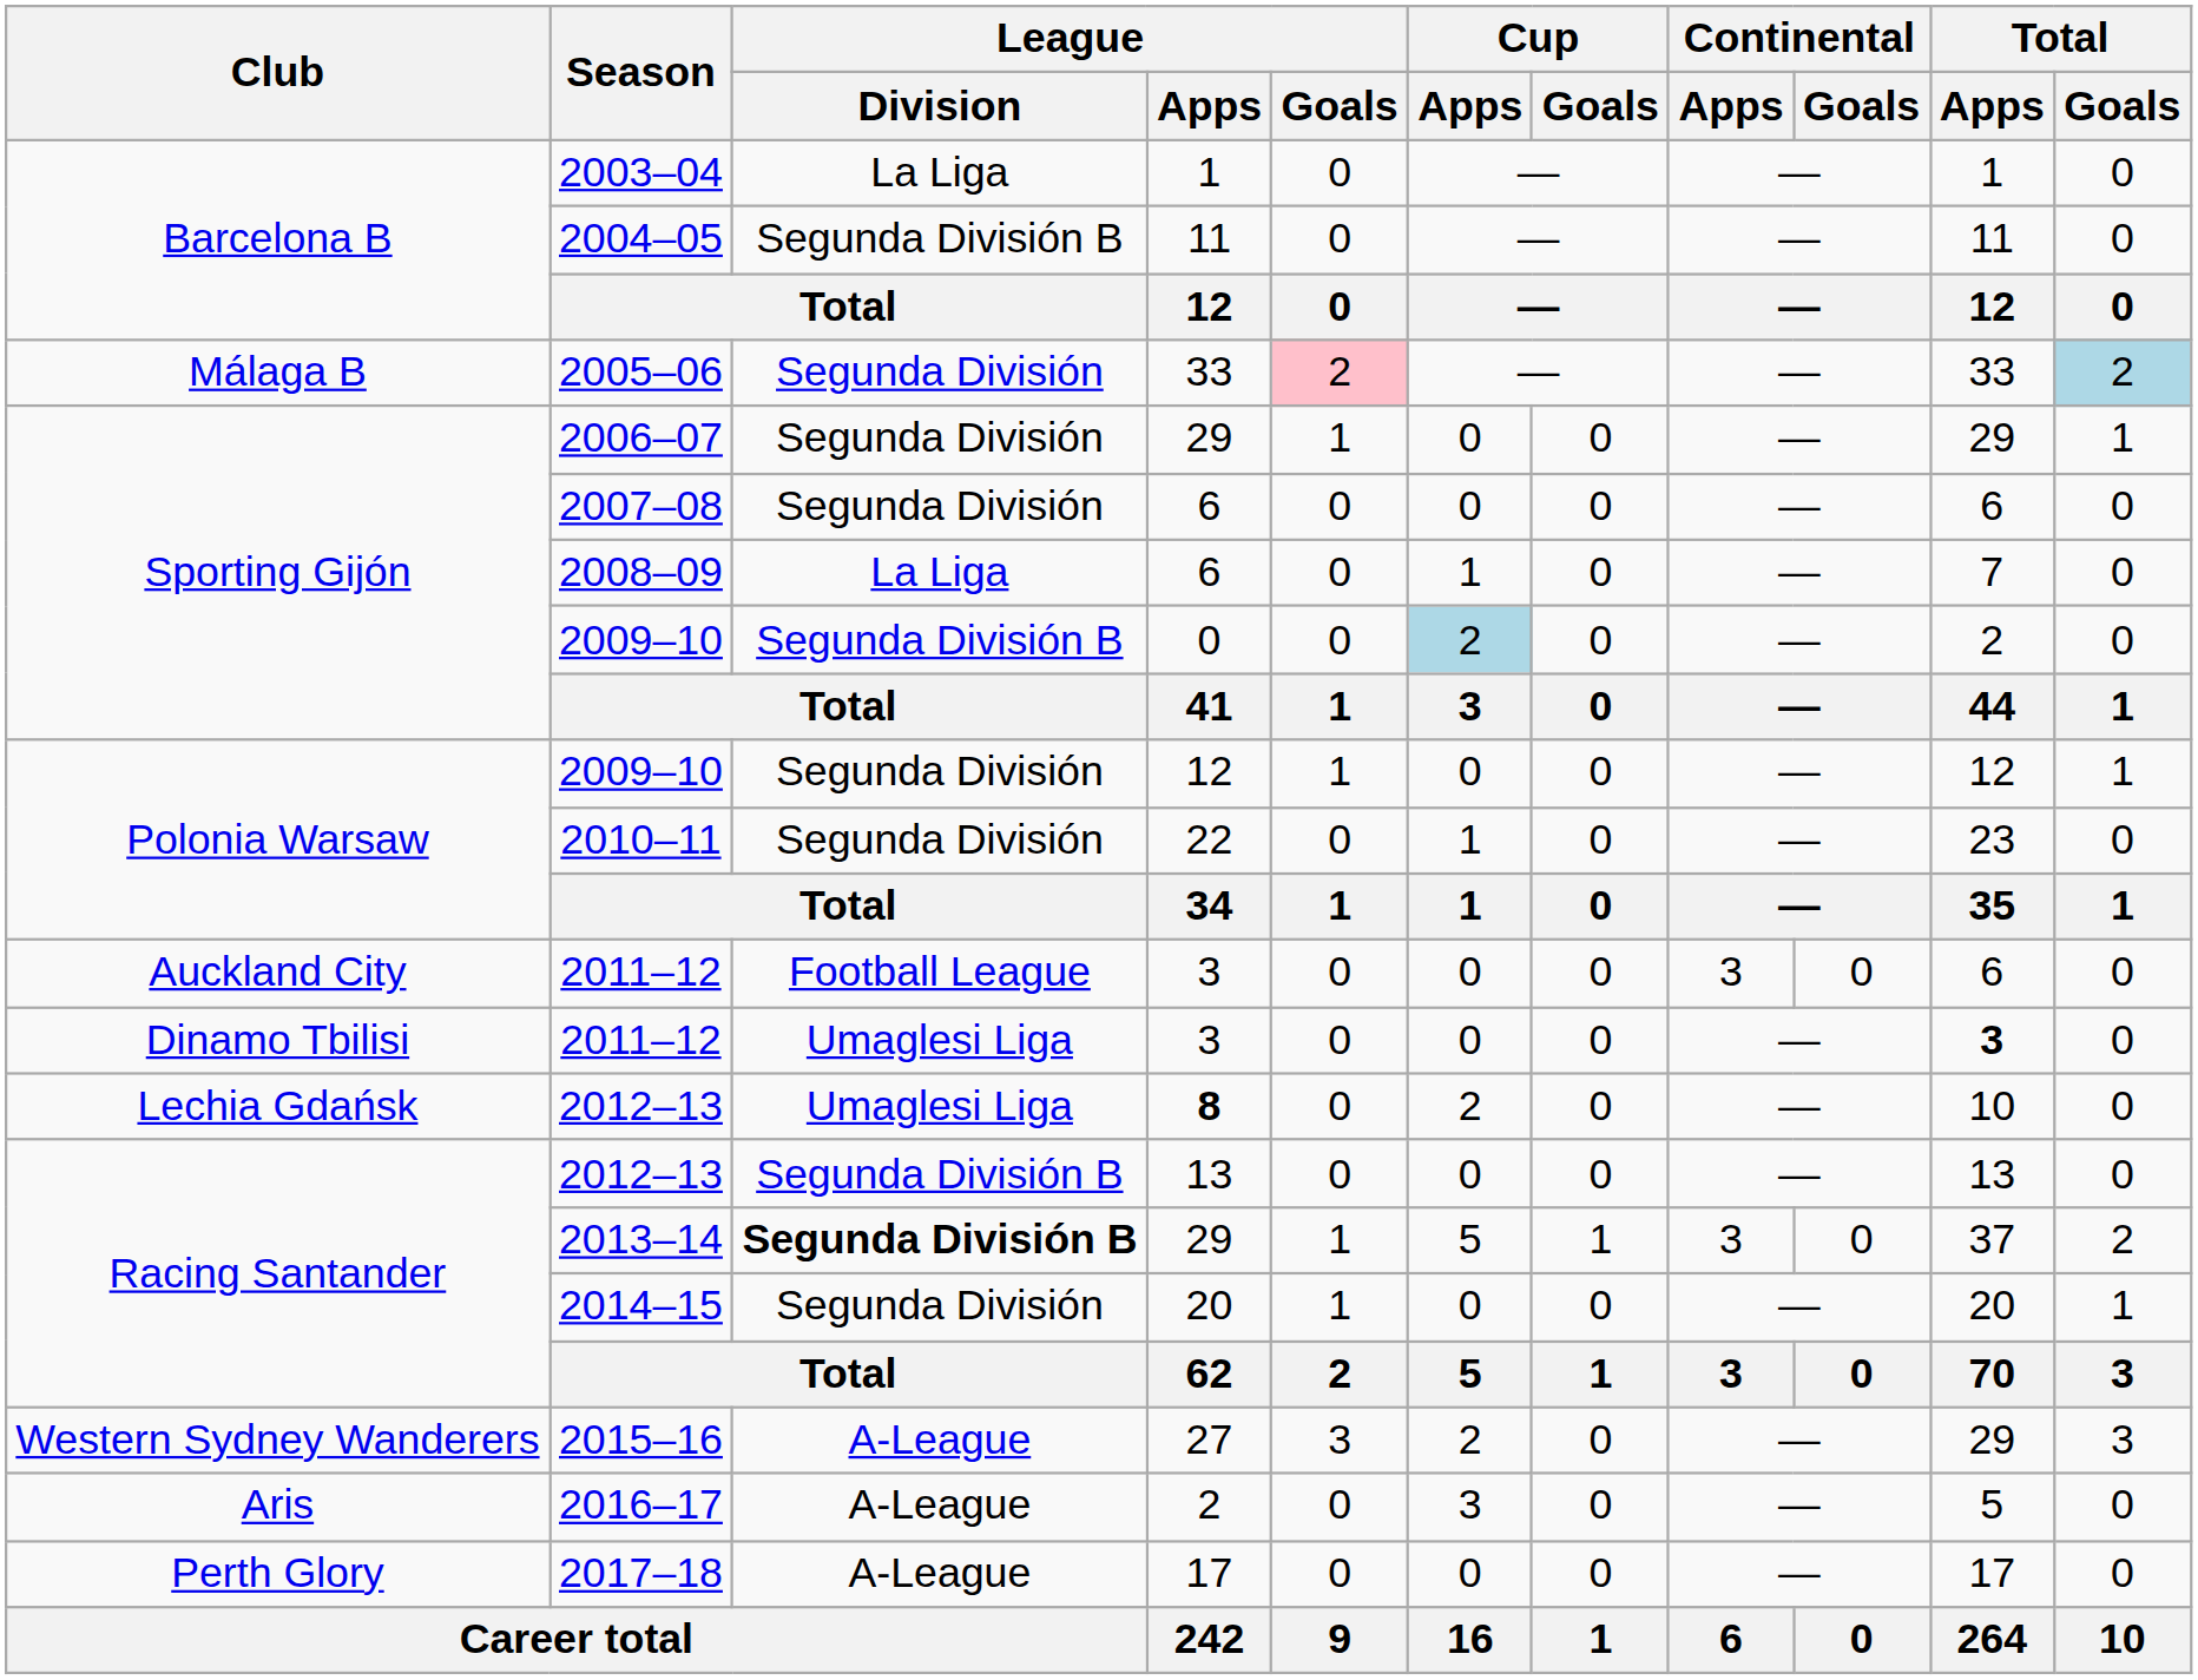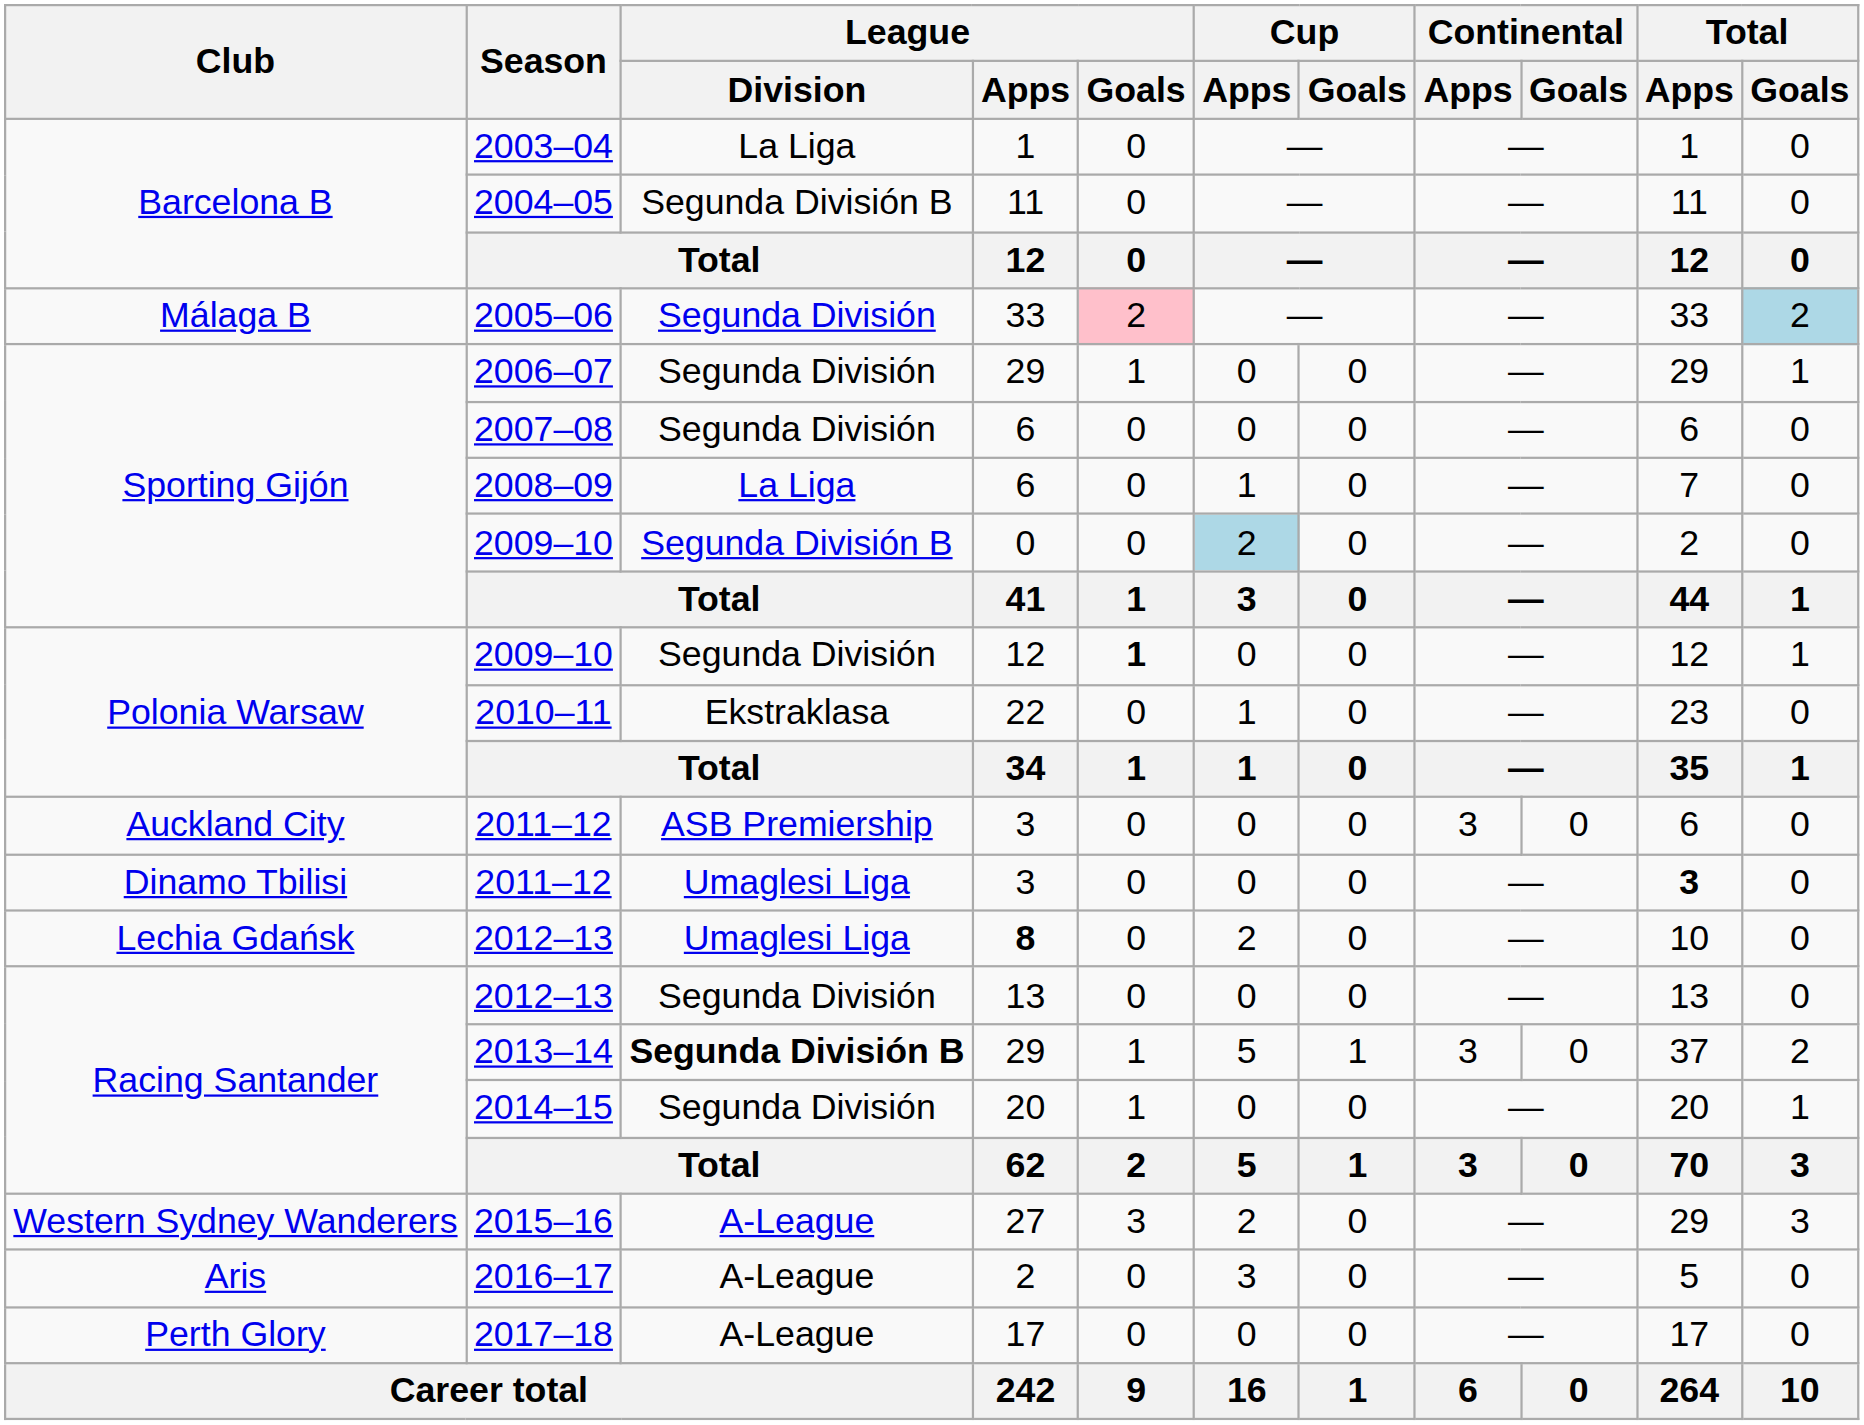 <table class="wikitable" style="text-align: center;">
 <tr>
 <th rowspan="2">Club</th>
 <th rowspan="2">Season</th>
 <th colspan="3">League</th>
 <th colspan="2">Cup</th>
 <th colspan="2">Continental</th>
 <th colspan="2">Total</th>
 </tr>
 <tr>
 <th>Division</th>
 <th>Apps</th>
 <th>Goals</th>
 <th>Apps</th>
 <th>Goals</th>
 <th>Apps</th>
 <th>Goals</th>
 <th>Apps</th>
 <th>Goals</th>
 </tr>
 <tr>
 <td rowspan="3"><a href='#'>Barcelona B</a></td>
 <td><a href='#'>2003–04</a></td>
 <td>La Liga</td>
 <td>1</td>
 <td>0</td>
 <td colspan="2">—</td>
 <td colspan="2">—</td>
 <td>1</td>
 <td>0</td>
 </tr>
 <tr>
 <td><a href='#'>2004–05</a></td>
 <td>Segunda División B</td>
 <td>11</td>
 <td>0</td>
 <td colspan="2">—</td>
 <td colspan="2">—</td>
 <td>11</td>
 <td>0</td>
 </tr>
 <tr>
 <th colspan="2">Total</th>
 <th>12</th>
 <th>0</th>
 <th colspan="2">—</th>
 <th colspan="2">—</th>
 <th>12</th>
 <th>0</th>
 </tr>
 <tr>
 <td rowspan="1"><a href='#'>Málaga B</a></td>
 <td><a href='#'>2005–06</a></td>
 <td><a href='#'>Segunda División</a></td>
 <td>33</td>
 <td style="background: pink;">2</td>
 <td colspan="2">—</td>
 <td colspan="2">—</td>
 <td>33</td>
 <td style="background: lightblue;">2</td>
 </tr>
 <tr>
 <td rowspan="5"><a href='#'>Sporting Gijón</a></td>
 <td><a href='#'>2006–07</a></td>
 <td>Segunda División</td>
 <td>29</td>
 <td>1</td>
 <td>0</td>
 <td>0</td>
 <td colspan="2">—</td>
 <td>29</td>
 <td>1</td>
 </tr>
 <tr>
 <td><a href='#'>2007–08</a></td>
 <td>Segunda División</td>
 <td>6</td>
 <td>0</td>
 <td>0</td>
 <td>0</td>
 <td colspan="2">—</td>
 <td>6</td>
 <td>0</td>
 </tr>
 <tr>
 <td><a href='#'>2008–09</a></td>
 <td><a href='#'>La Liga</a></td>
 <td>6</td>
 <td>0</td>
 <td>1</td>
 <td>0</td>
 <td colspan="2">—</td>
 <td>7</td>
 <td>0</td>
 </tr>
 <tr>
 <td><a href='#'>2009–10</a></td>
 <td><a href='#'>Segunda División B</a></td>
 <td>0</td>
 <td>0</td>
 <td style="background: lightblue;">2</td>
 <td>0</td>
 <td colspan="2">—</td>
 <td>2</td>
 <td>0</td>
 </tr>
 <tr>
 <th colspan="2">Total</th>
 <th>41</th>
 <th>1</th>
 <th>3</th>
 <th>0</th>
 <th colspan="2">—</th>
 <th>44</th>
 <th>1</th>
 </tr>
 <tr>
 <td rowspan="3"><a href='#'>Polonia Warsaw</a></td>
 <td><a href='#'>2009–10</a></td>
 <td>Segunda División</td>
 <td>12</td>
-<td>1</td>
+<td><strong>1</strong></td>
 <td>0</td>
 <td>0</td>
 <td colspan="2">—</td>
 <td>12</td>
 <td>1</td>
 </tr>
 <tr>
 <td><a href='#'>2010–11</a></td>
-<td>Segunda División</td>
+<td>Ekstraklasa</td>
 <td>22</td>
 <td>0</td>
 <td>1</td>
 <td>0</td>
 <td colspan="2">—</td>
 <td>23</td>
 <td>0</td>
 </tr>
 <tr>
 <th colspan="2">Total</th>
 <th>34</th>
 <th>1</th>
 <th>1</th>
 <th>0</th>
 <th colspan="2">—</th>
 <th>35</th>
 <th>1</th>
 </tr>
 <tr>
 <td><a href='#'>Auckland City</a></td>
 <td><a href='#'>2011–12</a></td>
-<td><a href='#'>Football League</a></td>
+<td><a href='#'>ASB Premiership</a></td>
 <td>3</td>
 <td>0</td>
 <td>0</td>
 <td>0</td>
 <td>3</td>
 <td>0</td>
 <td>6</td>
 <td>0</td>
 </tr>
 <tr>
 <td><a href='#'>Dinamo Tbilisi</a></td>
 <td><a href='#'>2011–12</a></td>
 <td><a href='#'>Umaglesi Liga</a></td>
 <td>3</td>
 <td>0</td>
 <td>0</td>
 <td>0</td>
 <td colspan="2">—</td>
 <td><strong>3</strong></td>
 <td>0</td>
 </tr>
 <tr>
 <td><a href='#'>Lechia Gdańsk</a></td>
 <td><a href='#'>2012–13</a></td>
 <td><a href='#'>Umaglesi Liga</a></td>
 <td><strong>8</strong></td>
 <td>0</td>
 <td>2</td>
 <td>0</td>
 <td colspan="2">—</td>
 <td>10</td>
 <td>0</td>
 </tr>
 <tr>
 <td rowspan="4"><a href='#'>Racing Santander</a></td>
 <td><a href='#'>2012–13</a></td>
-<td><a href='#'>Segunda División B</a></td>
+<td>Segunda División</td>
 <td>13</td>
 <td>0</td>
 <td>0</td>
 <td>0</td>
 <td colspan="2">—</td>
 <td>13</td>
 <td>0</td>
 </tr>
 <tr>
 <td><a href='#'>2013–14</a></td>
 <td><strong>Segunda División B</strong></td>
 <td>29</td>
 <td>1</td>
 <td>5</td>
 <td>1</td>
 <td>3</td>
 <td>0</td>
 <td>37</td>
 <td>2</td>
 </tr>
 <tr>
 <td><a href='#'>2014–15</a></td>
 <td>Segunda División</td>
 <td>20</td>
 <td>1</td>
 <td>0</td>
 <td>0</td>
 <td colspan="2">—</td>
 <td>20</td>
 <td>1</td>
 </tr>
 <tr>
 <th colspan="2">Total</th>
 <th>62</th>
 <th>2</th>
 <th>5</th>
 <th>1</th>
 <th>3</th>
 <th>0</th>
 <th>70</th>
 <th>3</th>
 </tr>
 <tr>
 <td><a href='#'>Western Sydney Wanderers</a></td>
 <td><a href='#'>2015–16</a></td>
 <td><a href='#'>A-League</a></td>
 <td>27</td>
 <td>3</td>
 <td>2</td>
 <td>0</td>
 <td colspan="2">—</td>
 <td>29</td>
 <td>3</td>
 </tr>
 <tr>
 <td><a href='#'>Aris</a></td>
 <td><a href='#'>2016–17</a></td>
 <td>A-League</td>
 <td>2</td>
 <td>0</td>
 <td>3</td>
 <td>0</td>
 <td colspan="2">—</td>
 <td>5</td>
 <td>0</td>
 </tr>
 <tr>
 <td><a href='#'>Perth Glory</a></td>
 <td><a href='#'>2017–18</a></td>
 <td>A-League</td>
 <td>17</td>
 <td>0</td>
 <td>0</td>
 <td>0</td>
 <td colspan="2">—</td>
 <td>17</td>
 <td>0</td>
 </tr>
 <tr>
 <th colspan="3">Career total</th>
 <th>242</th>
 <th>9</th>
 <th>16</th>
 <th>1</th>
 <th>6</th>
 <th>0</th>
 <th>264</th>
 <th>10</th>
 </tr>
 </table>
